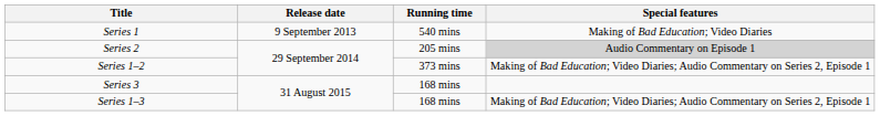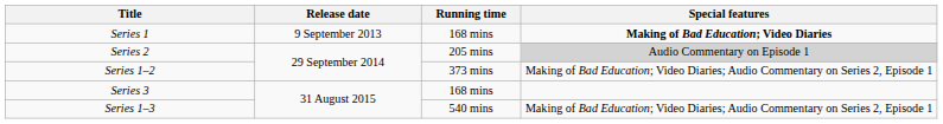 <table class="wikitable" style="text-align:center">
 <tr>
 <th style="width:15%;">Title</th>
 <th style="width:10%;">Release date<br></th>
 <th style="width:6%;">Running time</th>
 <th style="width:25%;">Special features</th>
 </tr>
 <tr>
 <td><em>Series 1</em></td>
 <td>9 September 2013</td>
-<td>540 mins</td>
-<td>Making of <em>Bad Education</em>; Video Diaries</td>
+<td>168 mins</td>
+<td><strong>Making of <em>Bad Education</em>; Video Diaries</strong></td>
 </tr>
 <tr>
 <td><em>Series 2</em></td>
 <td rowspan="2">29 September 2014</td>
 <td>205 mins</td>
 <td style="background: lightgrey;">Audio Commentary on Episode 1</td>
 </tr>
 <tr>
 <td><em>Series 1–2</em></td>
 <td>373 mins</td>
 <td>Making of <em>Bad Education</em>; Video Diaries; Audio Commentary on Series 2, Episode 1</td>
 </tr>
 <tr>
 <td><em>Series 3</em></td>
 <td rowspan="2">31 August 2015</td>
 <td>168 mins</td>
 <td></td>
 </tr>
 <tr>
 <td><em>Series 1–3</em></td>
-<td>168 mins</td>
+<td>540 mins</td>
 <td>Making of <em>Bad Education</em>; Video Diaries; Audio Commentary on Series 2, Episode 1</td>
 </tr>
 </table>
